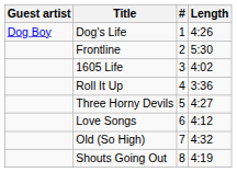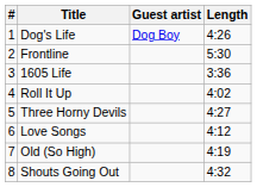 <table class="wikitable">
 <tr>
+<th>#</th>
+<th>Title</th>
 <th>Guest artist</th>
-<th>Title</th>
-<th>#</th>
 <th>Length</th>
 </tr>
 <tr>
+<td>1</td>
+<td>Dog's Life</td>
 <td><a href='#'>Dog Boy</a></td>
-<td>Dog's Life</td>
-<td>1</td>
 <td>4:26</td>
 </tr>
 <tr>
+<td>2</td>
+<td>Frontline</td>
 <td></td>
-<td>Frontline</td>
-<td>2</td>
 <td>5:30</td>
 </tr>
 <tr>
+<td>3</td>
+<td>1605 Life</td>
 <td></td>
-<td>1605 Life</td>
-<td>3</td>
+<td>3:36</td>
+</tr>
+<tr>
+<td>4</td>
+<td>Roll It Up</td>
+<td></td>
 <td>4:02</td>
 </tr>
 <tr>
+<td>5</td>
+<td>Three Horny Devils</td>
 <td></td>
-<td>Roll It Up</td>
-<td>4</td>
-<td>3:36</td>
-</tr>
-<tr>
-<td></td>
-<td>Three Horny Devils</td>
-<td>5</td>
 <td>4:27</td>
 </tr>
 <tr>
+<td>6</td>
+<td>Love Songs</td>
 <td></td>
-<td>Love Songs</td>
-<td>6</td>
 <td>4:12</td>
 </tr>
 <tr>
+<td>7</td>
+<td>Old (So High)</td>
 <td></td>
-<td>Old (So High)</td>
-<td>7</td>
+<td>4:19</td>
+</tr>
+<tr>
+<td>8</td>
+<td>Shouts Going Out</td>
+<td></td>
 <td>4:32</td>
 </tr>
-<tr>
-<td></td>
-<td>Shouts Going Out</td>
-<td>8</td>
-<td>4:19</td>
-</tr>
 </table>
